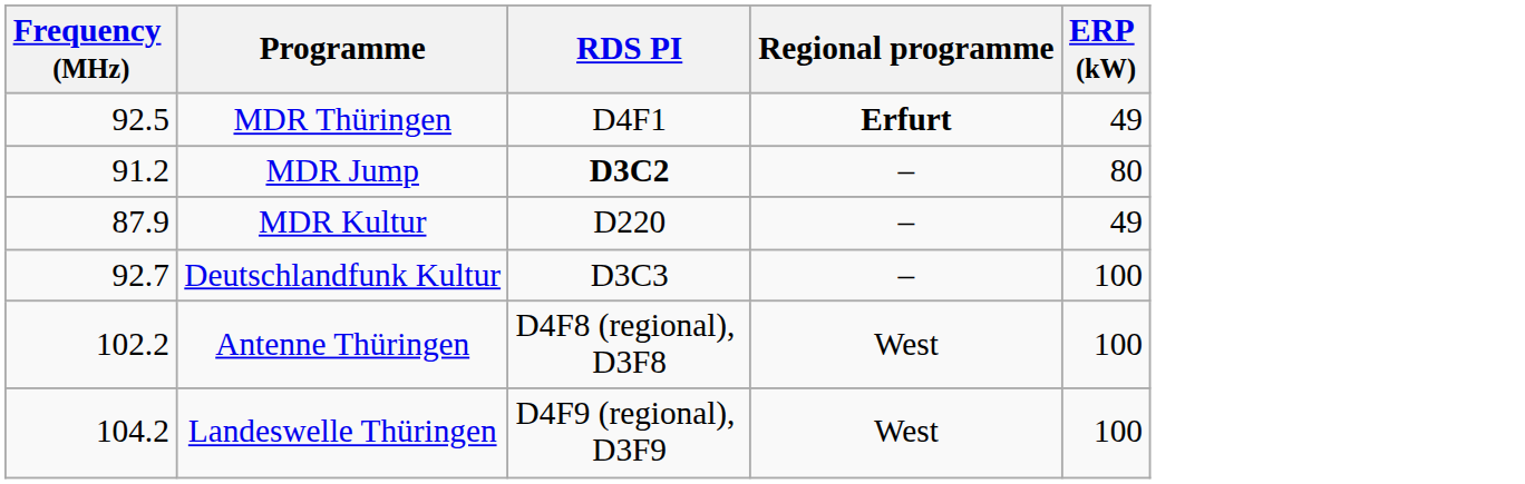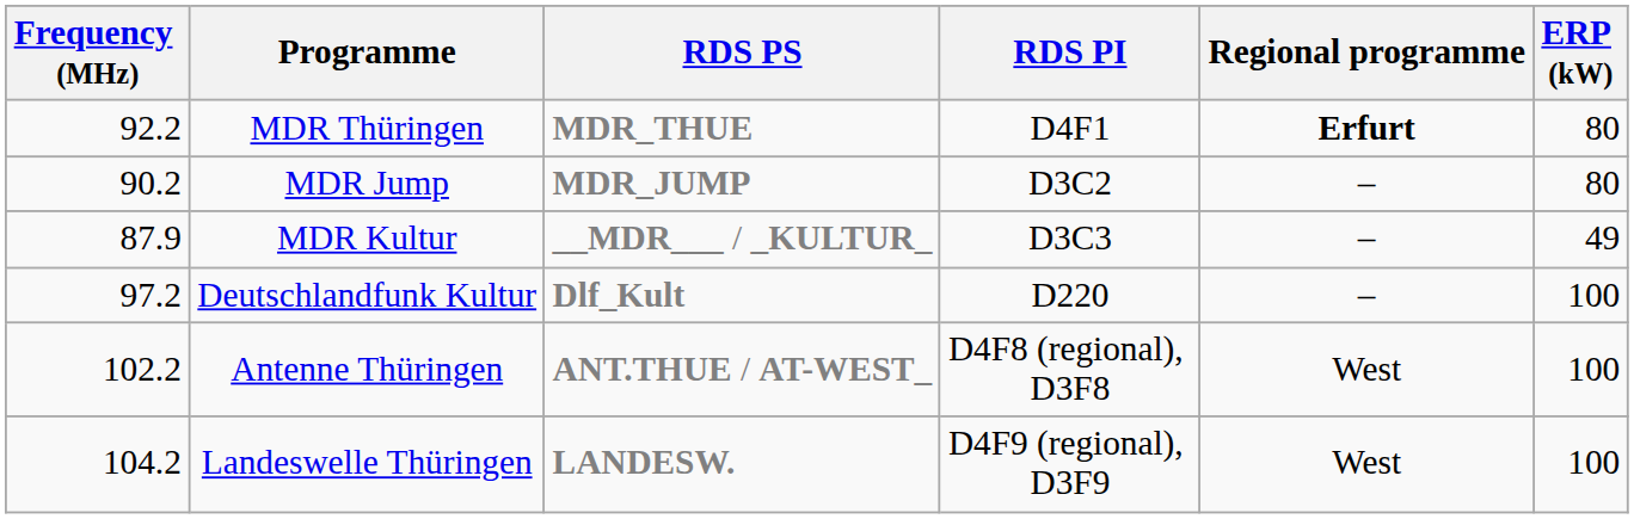 <table class="wikitable sortable" style="text-align:center;">
 <tr>
 <th><a href='#'>Frequency</a> <br><small>(MHz)</small></th>
 <th>Programme</th>
+<th><a href='#'>RDS PS</a></th>
 <th><a href='#'>RDS PI</a></th>
 <th>Regional programme</th>
 <th><a href='#'>ERP</a> <br><small>(kW)</small></th>
 </tr>
 <tr>
-<td style="text-align:right">92.5</td>
+<td style="text-align:right">92.2</td>
 <td><a href='#'>MDR Thüringen</a></td>
+<td style="color:gray; text-align:left;"><strong>MDR_THUE</strong></td>
 <td>D4F1</td>
 <td><strong>Erfurt</strong></td>
-<td style="text-align:right">49</td>
+<td style="text-align:right">80</td>
 </tr>
 <tr>
-<td style="text-align:right">91.2</td>
+<td style="text-align:right">90.2</td>
 <td><a href='#'>MDR Jump</a></td>
-<td><strong>D3C2</strong></td>
+<td style="color:gray; text-align:left;"><strong>MDR_JUMP</strong></td>
+<td>D3C2</td>
 <td>–</td>
 <td style="text-align:right">80</td>
 </tr>
 <tr>
 <td style="text-align:right">87.9</td>
 <td><a href='#'>MDR Kultur</a></td>
-<td>D220</td>
+<td style="color:gray; text-align:left;"><strong>__MDR___</strong> / <strong>_KULTUR_</strong></td>
+<td>D3C3</td>
 <td>–</td>
 <td style="text-align:right">49</td>
 </tr>
 <tr>
-<td style="text-align:right">92.7</td>
+<td style="text-align:right">97.2</td>
 <td><a href='#'>Deutschlandfunk Kultur</a></td>
-<td>D3C3</td>
+<td style="color:gray; text-align:left;"><strong>Dlf_Kult</strong></td>
+<td>D220</td>
 <td>–</td>
 <td style="text-align:right">100</td>
 </tr>
 <tr>
 <td style="text-align:right">102.2</td>
 <td><a href='#'>Antenne Thüringen</a></td>
+<td style="color:gray; text-align:left;"><strong>ANT.THUE</strong> / <strong>AT-WEST_</strong></td>
 <td>D4F8 (regional), <br>D3F8</td>
 <td>West</td>
 <td style="text-align:right">100</td>
 </tr>
 <tr>
 <td style="text-align:right">104.2</td>
 <td><a href='#'>Landeswelle Thüringen</a></td>
+<td style="color:gray; text-align:left;"><strong>LANDESW.</strong></td>
 <td>D4F9 (regional), <br>D3F9</td>
 <td>West</td>
 <td style="text-align:right">100</td>
 </tr>
 </table>
